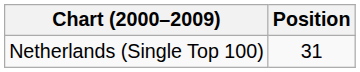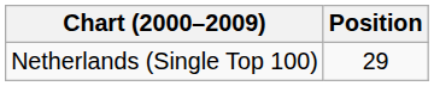 <table class="wikitable">
 <tr>
 <th>Chart (2000–2009)</th>
 <th>Position</th>
 </tr>
 <tr>
 <td>Netherlands (Single Top 100)</td>
-<td align="center">31</td>
+<td align="center">29</td>
 </tr>
 </table>
